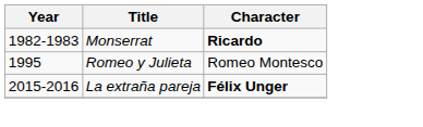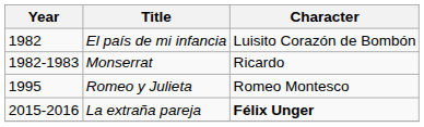 <table class="wikitable" style="font-size: 90%;">
 <tr>
 <th>Year</th>
 <th>Title</th>
 <th>Character</th>
 </tr>
 <tr>
+<td>1982</td>
+<td><em>El país de mi infancia</em></td>
+<td>Luisito Corazón de Bombón</td>
+</tr>
+<tr>
 <td>1982-1983</td>
 <td><em>Monserrat</em></td>
-<td><strong>Ricardo</strong></td>
+<td>Ricardo</td>
 </tr>
 <tr>
 <td>1995</td>
 <td><em>Romeo y Julieta</em></td>
 <td>Romeo Montesco</td>
 </tr>
 <tr>
 <td>2015-2016</td>
 <td><em>La extraña pareja</em></td>
 <td><strong>Félix Unger</strong></td>
 </tr>
 <tr>
 </tr>
 </table>
